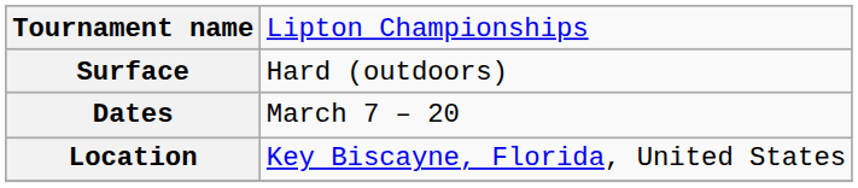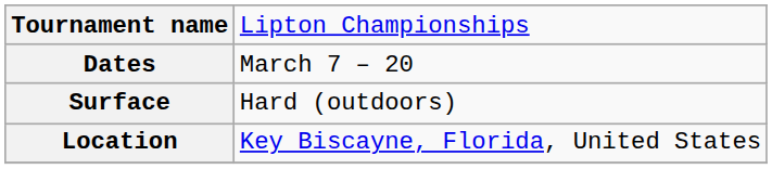 <table class="wikitable">
 <tr>
 <th>Tournament name</th>
 <td><a href='#'>Lipton Championships</a></td>
 </tr>
 <tr>
+<th>Dates</th>
+<td>March 7 – 20</td>
+</tr>
+<tr>
 <th>Surface</th>
 <td>Hard (outdoors)</td>
-</tr>
-<tr>
-<th>Dates</th>
-<td>March 7 – 20</td>
 </tr>
 <tr>
 <th>Location</th>
 <td><a href='#'>Key Biscayne, Florida</a>, United States</td>
 </tr>
 <tr>
 </tr>
 </table>
